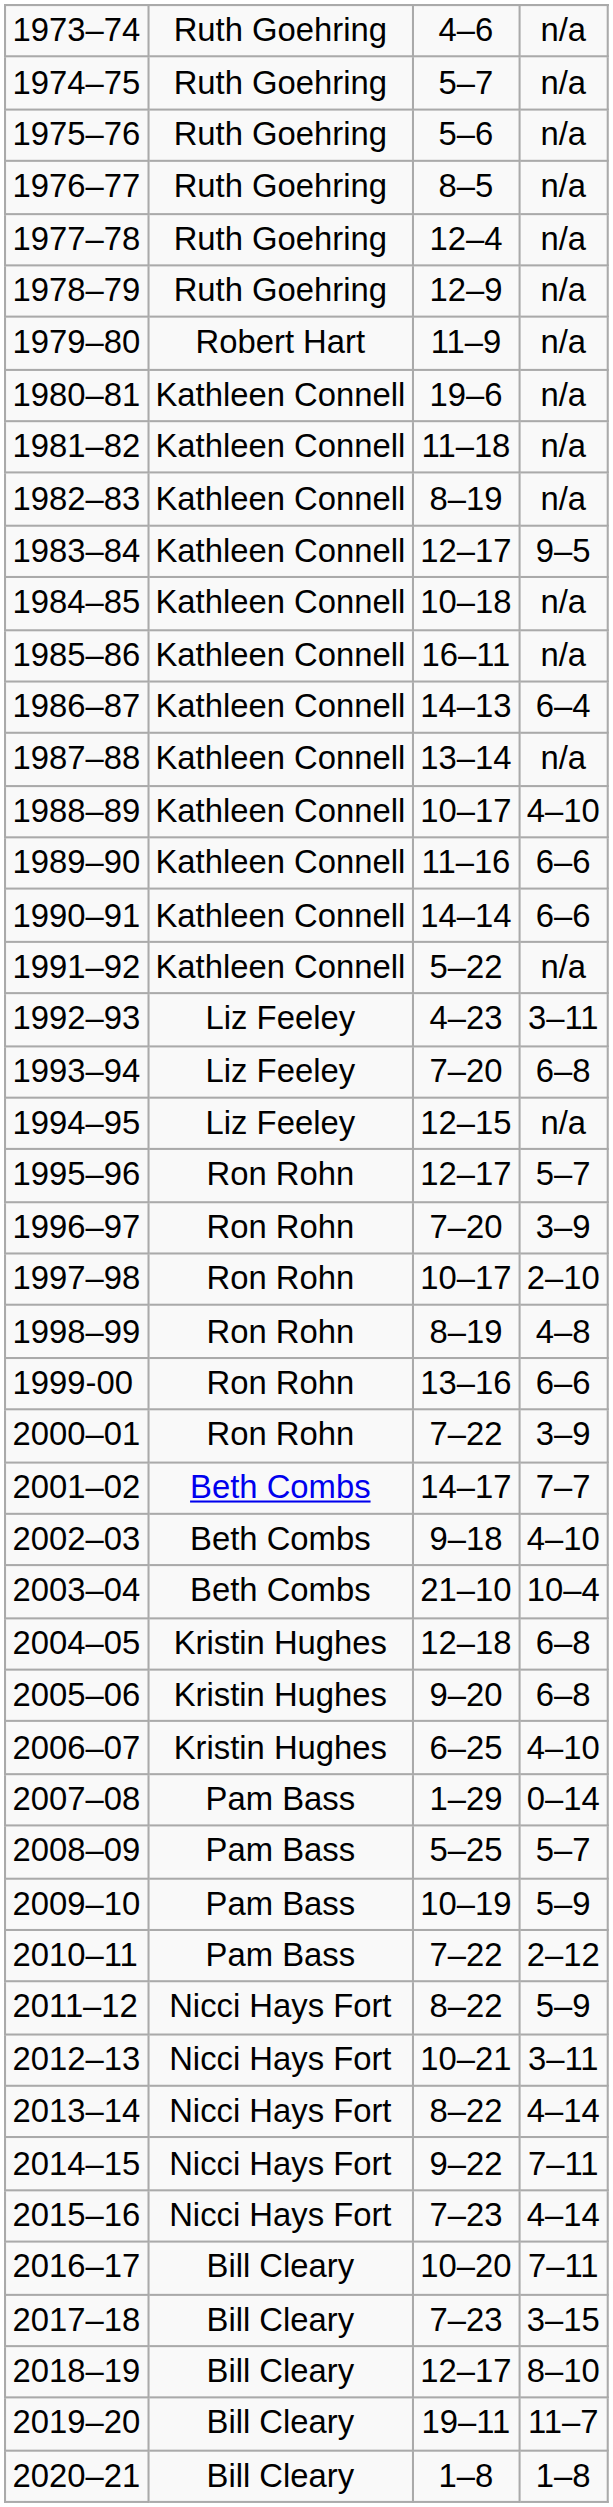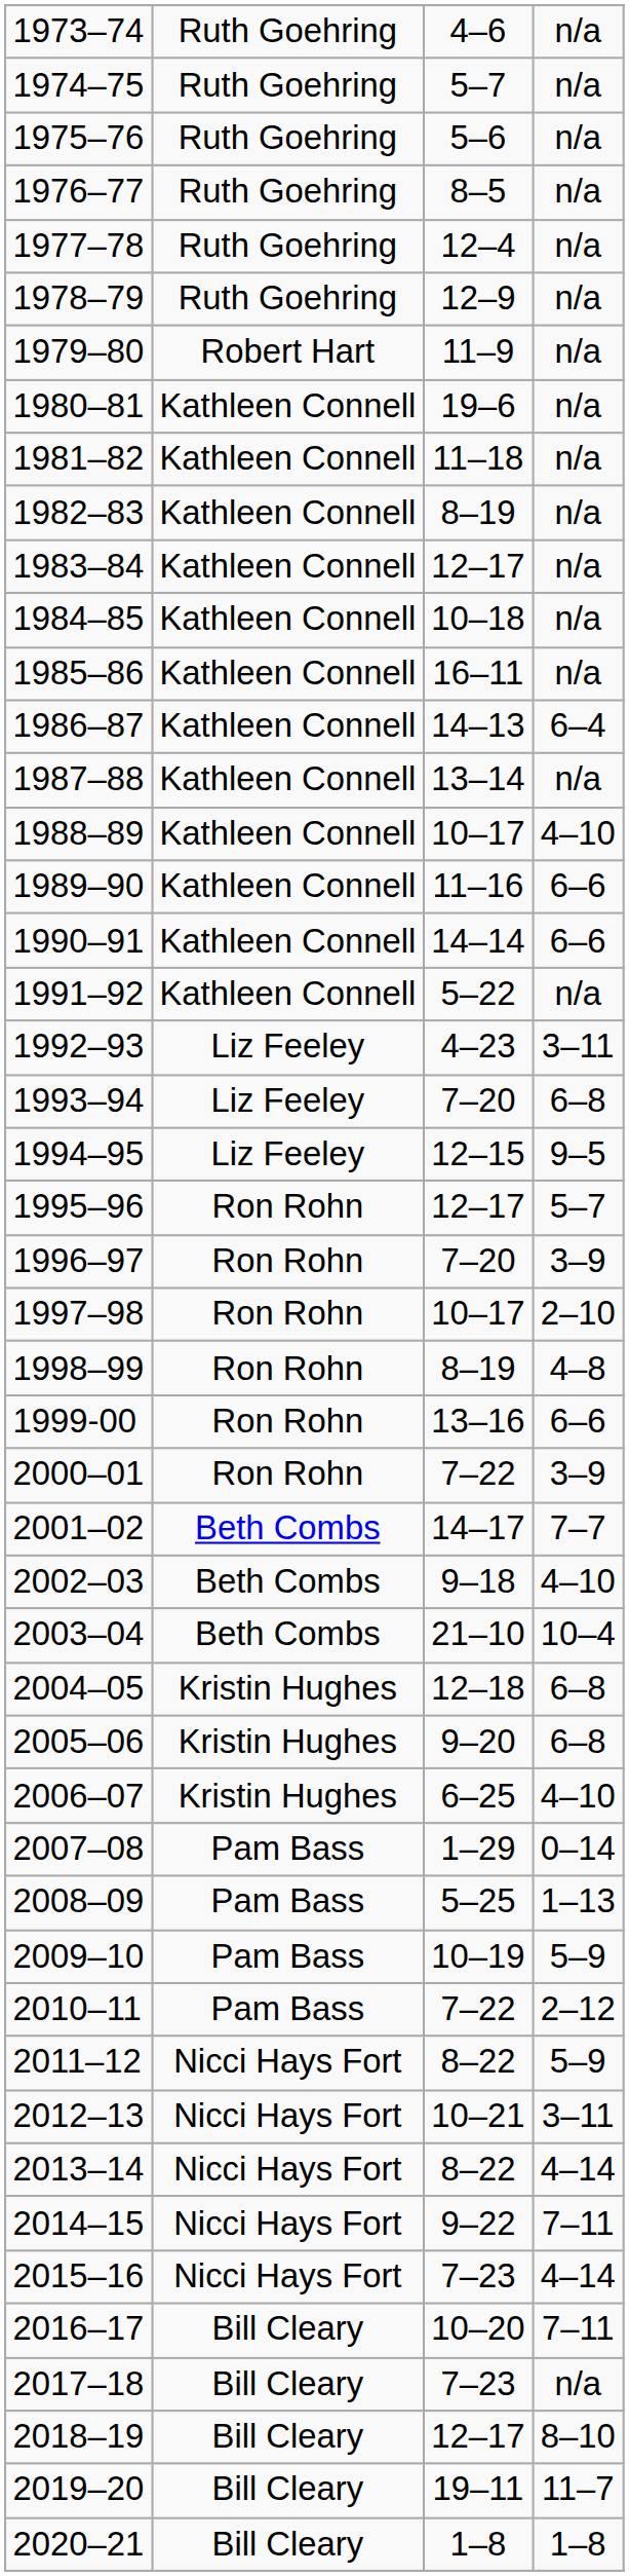 <table class="wikitable" style="text-align:center">
 <tr>
 </tr>
 <tr>
 <td style="text-align:left">1973–74</td>
 <td>Ruth Goehring</td>
 <td>4–6</td>
 <td>n/a</td>
 </tr>
 <tr>
 <td style="text-align:left">1974–75</td>
 <td>Ruth Goehring</td>
 <td>5–7</td>
 <td>n/a</td>
 </tr>
 <tr>
 <td style="text-align:left">1975–76</td>
 <td>Ruth Goehring</td>
 <td>5–6</td>
 <td>n/a</td>
 </tr>
 <tr>
 <td style="text-align:left">1976–77</td>
 <td>Ruth Goehring</td>
 <td>8–5</td>
 <td>n/a</td>
 </tr>
 <tr>
 <td style="text-align:left">1977–78</td>
 <td>Ruth Goehring</td>
 <td>12–4</td>
 <td>n/a</td>
 </tr>
 <tr>
 <td style="text-align:left">1978–79</td>
 <td>Ruth Goehring</td>
 <td>12–9</td>
 <td>n/a</td>
 </tr>
 <tr>
 <td style="text-align:left">1979–80</td>
 <td>Robert Hart</td>
 <td>11–9</td>
 <td>n/a</td>
 </tr>
 <tr>
 <td style="text-align:left">1980–81</td>
 <td>Kathleen Connell</td>
 <td>19–6</td>
 <td>n/a</td>
 </tr>
 <tr>
 <td style="text-align:left">1981–82</td>
 <td>Kathleen Connell</td>
 <td>11–18</td>
 <td>n/a</td>
 </tr>
 <tr>
 <td style="text-align:left">1982–83</td>
 <td>Kathleen Connell</td>
 <td>8–19</td>
 <td>n/a</td>
 </tr>
 <tr>
 <td style="text-align:left">1983–84</td>
 <td>Kathleen Connell</td>
 <td>12–17</td>
-<td>9–5</td>
+<td>n/a</td>
 </tr>
 <tr>
 <td style="text-align:left">1984–85</td>
 <td>Kathleen Connell</td>
 <td>10–18</td>
 <td>n/a</td>
 </tr>
 <tr>
 <td style="text-align:left">1985–86</td>
 <td>Kathleen Connell</td>
 <td>16–11</td>
 <td>n/a</td>
 </tr>
 <tr>
 <td style="text-align:left">1986–87</td>
 <td>Kathleen Connell</td>
 <td>14–13</td>
 <td>6–4</td>
 </tr>
 <tr>
 <td style="text-align:left">1987–88</td>
 <td>Kathleen Connell</td>
 <td>13–14</td>
 <td>n/a</td>
 </tr>
 <tr>
 <td style="text-align:left">1988–89</td>
 <td>Kathleen Connell</td>
 <td>10–17</td>
 <td>4–10</td>
 </tr>
 <tr>
 <td style="text-align:left">1989–90</td>
 <td>Kathleen Connell</td>
 <td>11–16</td>
 <td>6–6</td>
 </tr>
 <tr>
 <td style="text-align:left">1990–91</td>
 <td>Kathleen Connell</td>
 <td>14–14</td>
 <td>6–6</td>
 </tr>
 <tr>
 <td style="text-align:left">1991–92</td>
 <td>Kathleen Connell</td>
 <td>5–22</td>
 <td>n/a</td>
 </tr>
 <tr>
 <td style="text-align:left">1992–93</td>
 <td>Liz Feeley</td>
 <td>4–23</td>
 <td>3–11</td>
 </tr>
 <tr>
 <td style="text-align:left">1993–94</td>
 <td>Liz Feeley</td>
 <td>7–20</td>
 <td>6–8</td>
 </tr>
 <tr>
 <td style="text-align:left">1994–95</td>
 <td>Liz Feeley</td>
 <td>12–15</td>
-<td>n/a</td>
+<td>9–5</td>
 </tr>
 <tr>
 <td style="text-align:left">1995–96</td>
 <td>Ron Rohn</td>
 <td>12–17</td>
 <td>5–7</td>
 </tr>
 <tr>
 <td style="text-align:left">1996–97</td>
 <td>Ron Rohn</td>
 <td>7–20</td>
 <td>3–9</td>
 </tr>
 <tr>
 <td style="text-align:left">1997–98</td>
 <td>Ron Rohn</td>
 <td>10–17</td>
 <td>2–10</td>
 </tr>
 <tr>
 <td style="text-align:left">1998–99</td>
 <td>Ron Rohn</td>
 <td>8–19</td>
 <td>4–8</td>
 </tr>
 <tr>
 <td style="text-align:left">1999-00</td>
 <td>Ron Rohn</td>
 <td>13–16</td>
 <td>6–6</td>
 </tr>
 <tr>
 <td style="text-align:left">2000–01</td>
 <td>Ron Rohn</td>
 <td>7–22</td>
 <td>3–9</td>
 </tr>
 <tr>
 <td style="text-align:left">2001–02</td>
 <td><a href='#'>Beth Combs</a></td>
 <td>14–17</td>
 <td>7–7</td>
 </tr>
 <tr>
 <td style="text-align:left">2002–03</td>
 <td>Beth Combs</td>
 <td>9–18</td>
 <td>4–10</td>
 </tr>
 <tr>
 <td style="text-align:left">2003–04</td>
 <td>Beth Combs</td>
 <td>21–10</td>
 <td>10–4</td>
 </tr>
 <tr>
 <td style="text-align:left">2004–05</td>
 <td>Kristin Hughes</td>
 <td>12–18</td>
 <td>6–8</td>
 </tr>
 <tr>
 <td style="text-align:left">2005–06</td>
 <td>Kristin Hughes</td>
 <td>9–20</td>
 <td>6–8</td>
 </tr>
 <tr>
 <td style="text-align:left">2006–07</td>
 <td>Kristin Hughes</td>
 <td>6–25</td>
 <td>4–10</td>
 </tr>
 <tr>
 <td style="text-align:left">2007–08</td>
 <td>Pam Bass</td>
 <td>1–29</td>
 <td>0–14</td>
 </tr>
 <tr>
 <td style="text-align:left">2008–09</td>
 <td>Pam Bass</td>
 <td>5–25</td>
-<td>5–7</td>
+<td>1–13</td>
 </tr>
 <tr>
 <td style="text-align:left">2009–10</td>
 <td>Pam Bass</td>
 <td>10–19</td>
 <td>5–9</td>
 </tr>
 <tr>
 <td style="text-align:left">2010–11</td>
 <td>Pam Bass</td>
 <td>7–22</td>
 <td>2–12</td>
 </tr>
 <tr>
 <td style="text-align:left">2011–12</td>
 <td>Nicci Hays Fort</td>
 <td>8–22</td>
 <td>5–9</td>
 </tr>
 <tr>
 <td style="text-align:left">2012–13</td>
 <td>Nicci Hays Fort</td>
 <td>10–21</td>
 <td>3–11</td>
 </tr>
 <tr>
 <td style="text-align:left">2013–14</td>
 <td>Nicci Hays Fort</td>
 <td>8–22</td>
 <td>4–14</td>
 </tr>
 <tr>
 <td style="text-align:left">2014–15</td>
 <td>Nicci Hays Fort</td>
 <td>9–22</td>
 <td>7–11</td>
 </tr>
 <tr>
 <td style="text-align:left">2015–16</td>
 <td>Nicci Hays Fort</td>
 <td>7–23</td>
 <td>4–14</td>
 </tr>
 <tr>
 <td style="text-align:left">2016–17</td>
 <td>Bill Cleary</td>
 <td>10–20</td>
 <td>7–11</td>
 </tr>
 <tr>
 <td>2017–18</td>
 <td>Bill Cleary</td>
 <td>7–23</td>
-<td>3–15</td>
+<td>n/a</td>
 </tr>
 <tr>
 <td>2018–19</td>
 <td>Bill Cleary</td>
 <td>12–17</td>
 <td>8–10</td>
 </tr>
 <tr>
 <td>2019–20</td>
 <td>Bill Cleary</td>
 <td>19–11</td>
 <td>11–7</td>
 </tr>
 <tr>
 <td>2020–21</td>
 <td>Bill Cleary</td>
 <td>1–8</td>
 <td>1–8</td>
 </tr>
 </table>
